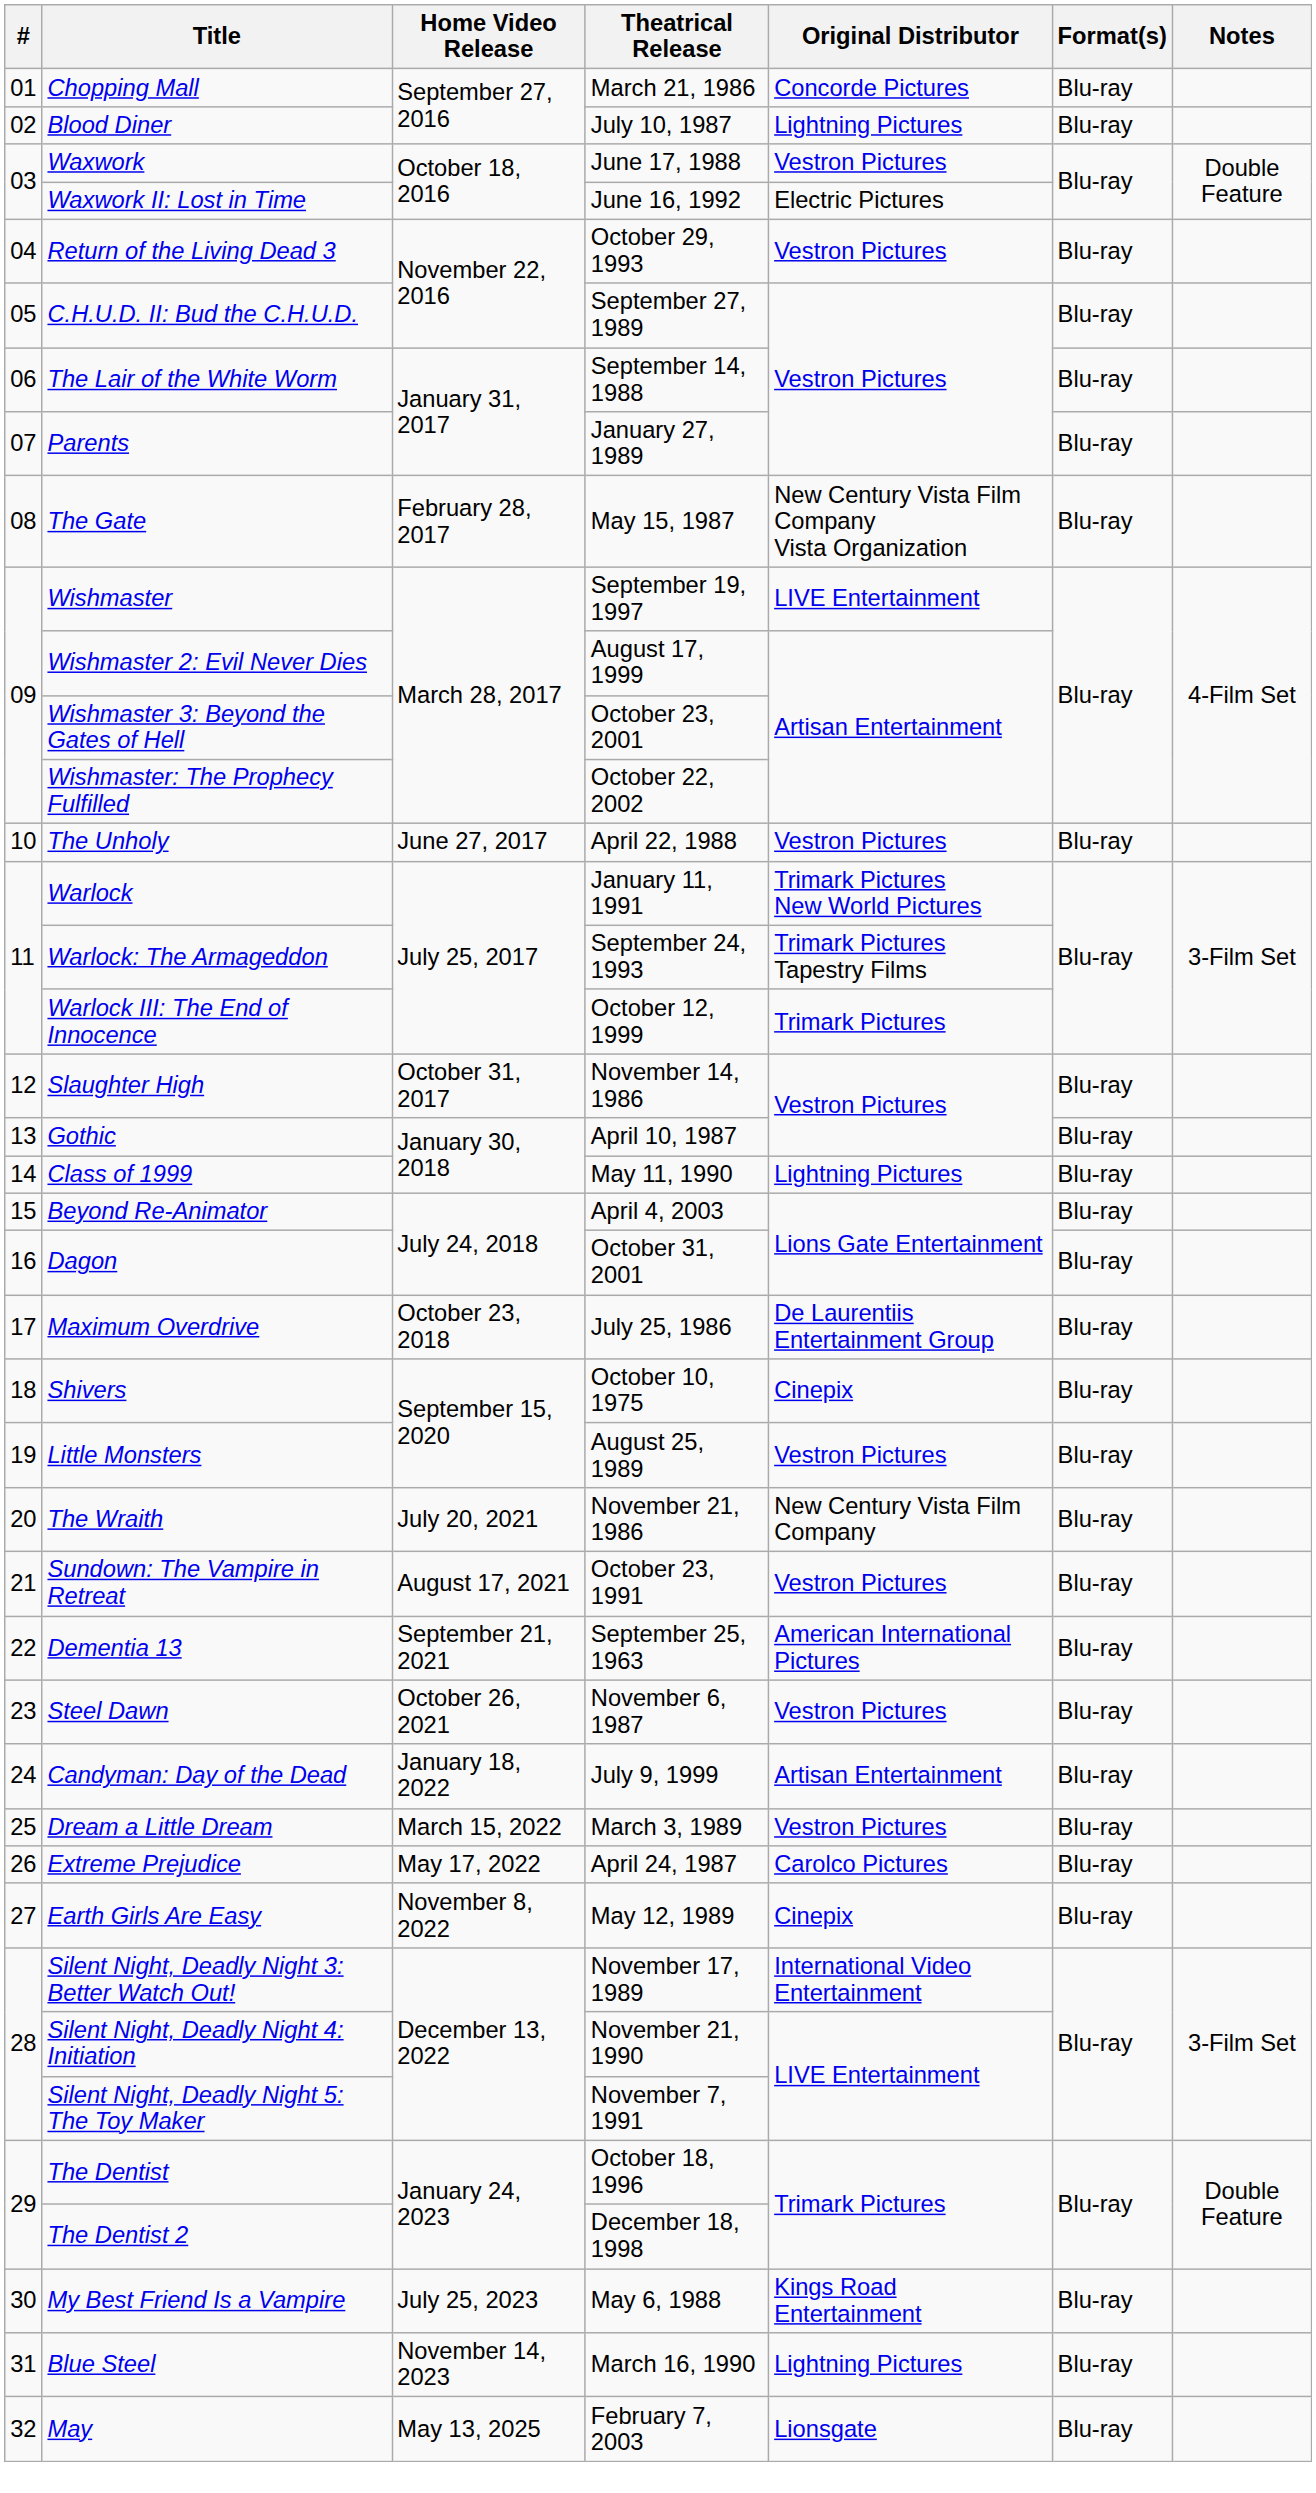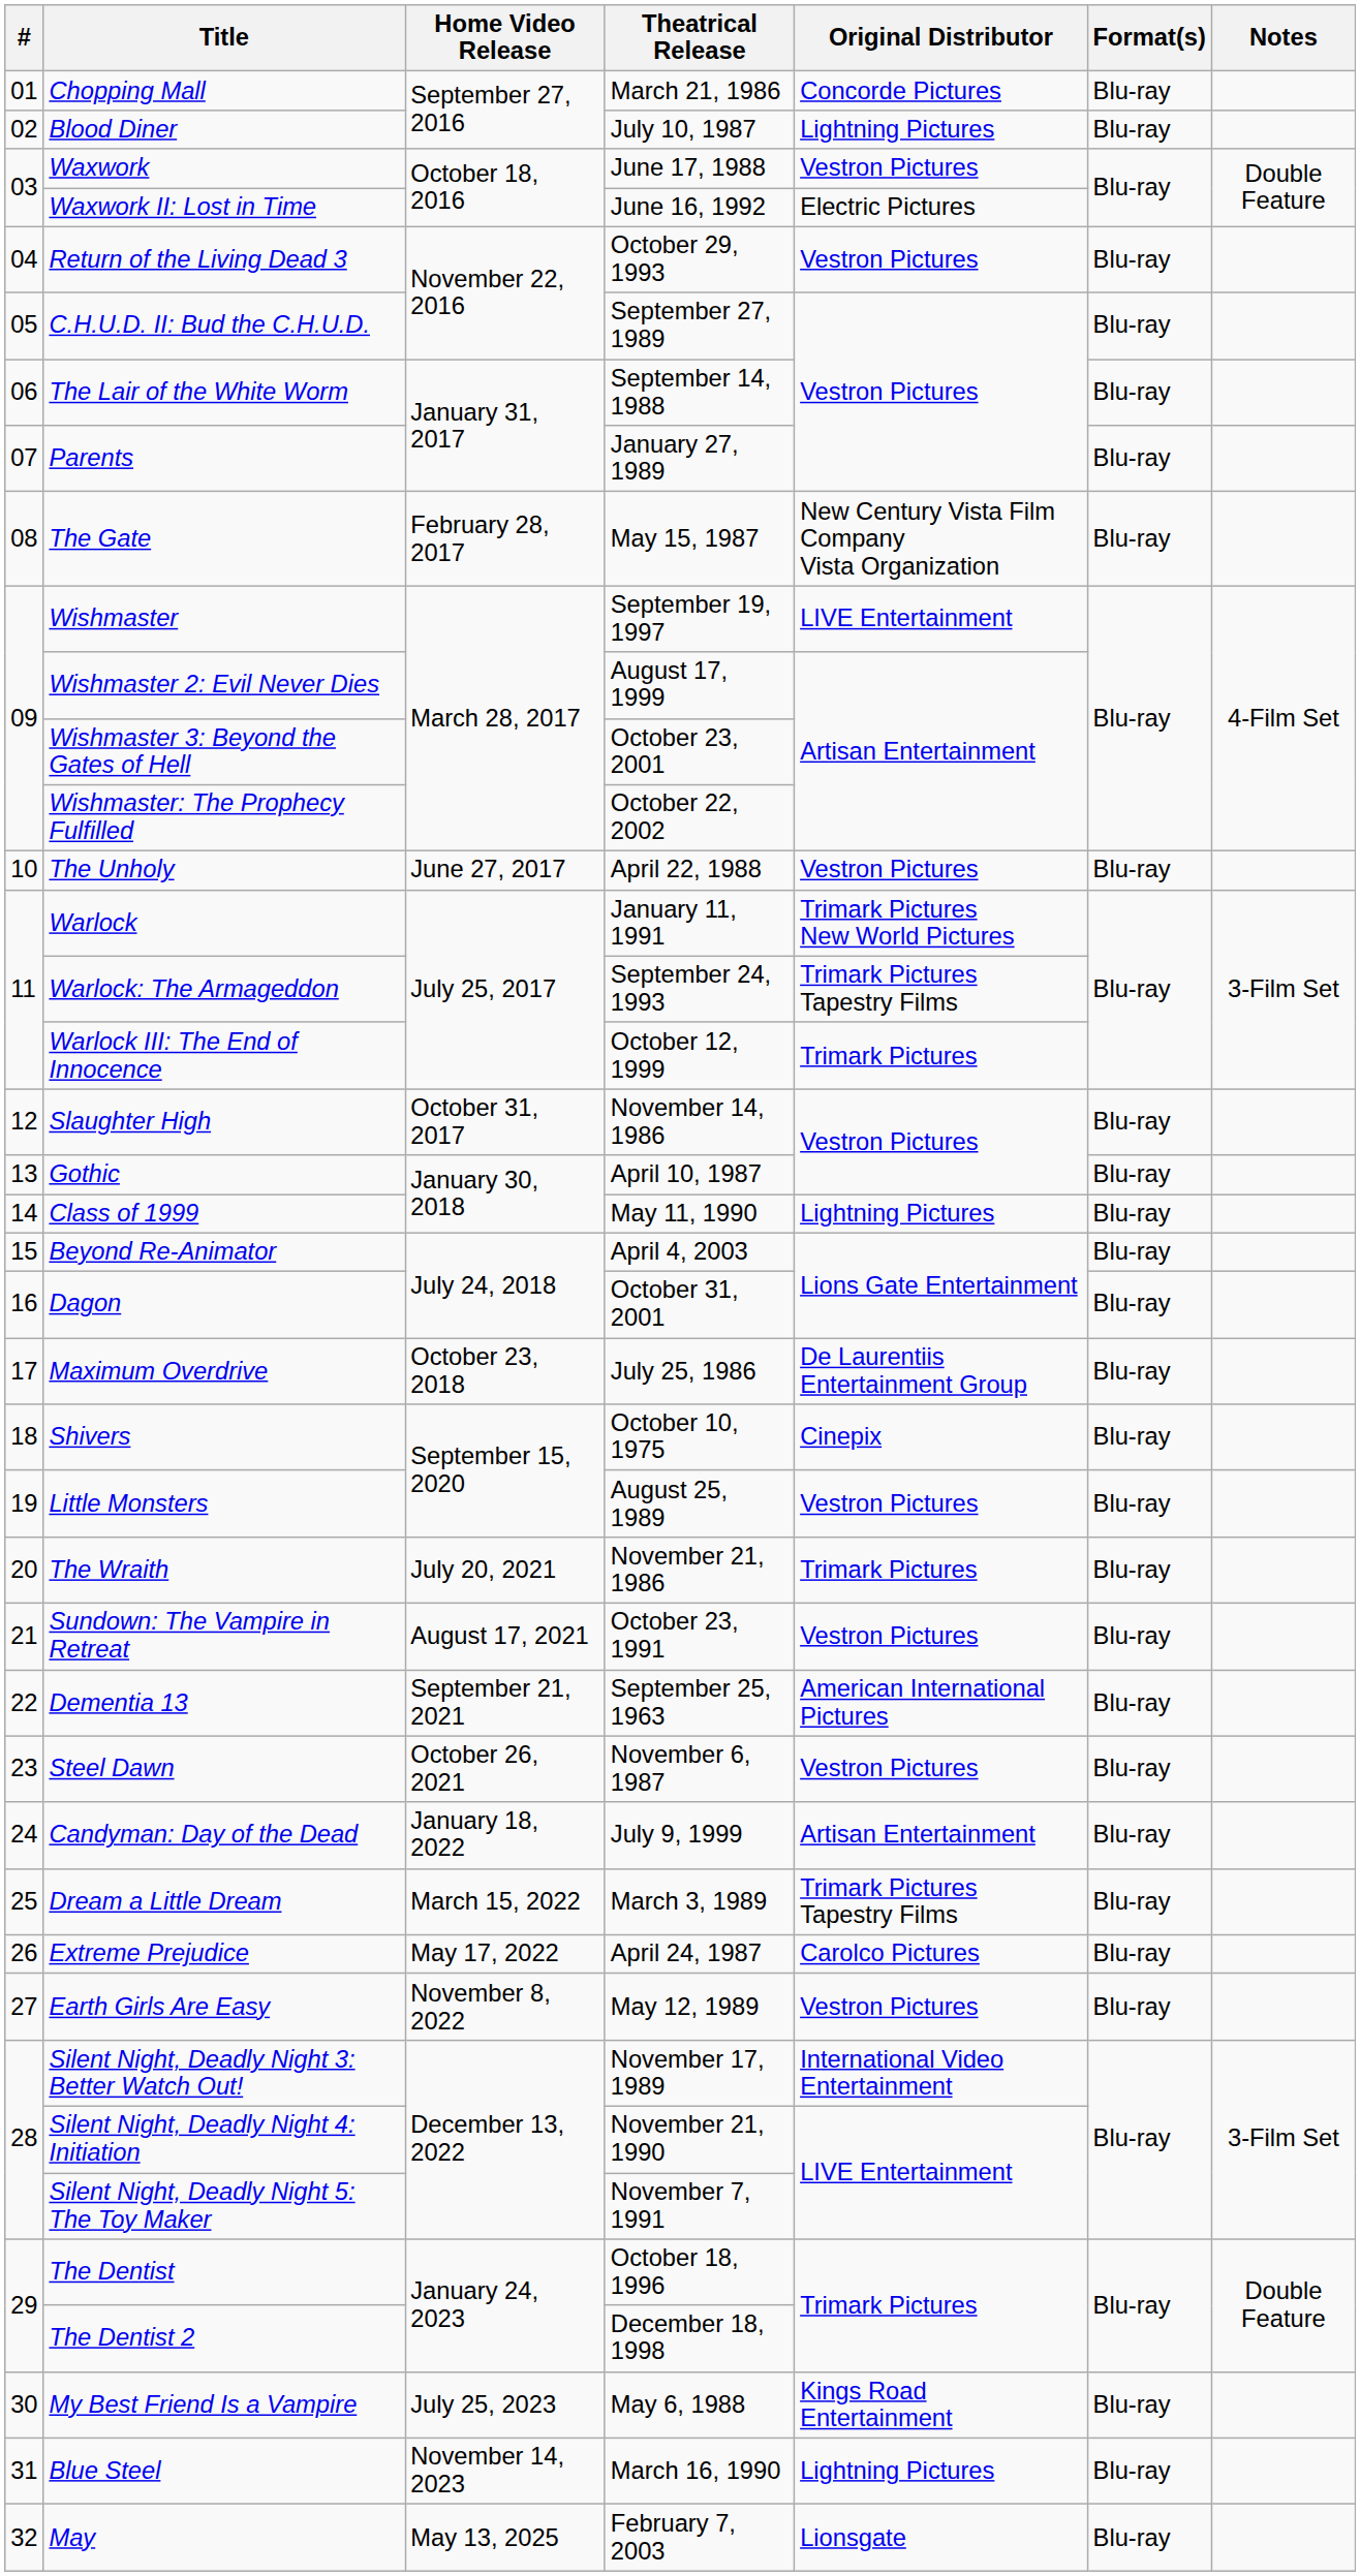 <table class="wikitable sortable" width="100%">
 <tr>
 <th>#</th>
 <th>Title</th>
 <th>Home Video Release</th>
 <th>Theatrical Release</th>
 <th>Original Distributor</th>
 <th>Format(s)</th>
 <th>Notes</th>
 </tr>
 <tr>
 <td>01</td>
 <td><em><a href='#'>Chopping Mall</a></em></td>
 <td rowspan="2">September 27, 2016</td>
 <td>March 21, 1986</td>
 <td><a href='#'>Concorde Pictures</a></td>
 <td>Blu-ray</td>
 <td></td>
 </tr>
 <tr>
 <td>02</td>
 <td><em><a href='#'>Blood Diner</a></em></td>
 <td>July 10, 1987</td>
 <td><a href='#'>Lightning Pictures</a></td>
 <td>Blu-ray</td>
 <td></td>
 </tr>
 <tr>
 <td rowspan="2">03</td>
 <td><em><a href='#'>Waxwork</a></em></td>
 <td rowspan="2">October 18, 2016</td>
 <td>June 17, 1988</td>
 <td><a href='#'>Vestron Pictures</a></td>
 <td rowspan="2">Blu-ray</td>
 <td rowspan="2" align="center">Double Feature</td>
 </tr>
 <tr>
 <td><em><a href='#'>Waxwork II: Lost in Time</a></em></td>
 <td>June 16, 1992</td>
 <td>Electric Pictures</td>
 </tr>
 <tr>
 <td>04</td>
 <td><em><a href='#'>Return of the Living Dead 3</a></em></td>
 <td rowspan="2">November 22, 2016</td>
 <td>October 29, 1993</td>
 <td><a href='#'>Vestron Pictures</a></td>
 <td>Blu-ray</td>
 <td></td>
 </tr>
 <tr>
 <td>05</td>
 <td><em><a href='#'>C.H.U.D. II: Bud the C.H.U.D.</a></em></td>
 <td>September 27, 1989</td>
 <td rowspan="3"><a href='#'>Vestron Pictures</a></td>
 <td>Blu-ray</td>
 <td></td>
 </tr>
 <tr>
 <td>06</td>
 <td><em><a href='#'>The Lair of the White Worm</a></em></td>
 <td rowspan="2">January 31, 2017</td>
 <td>September 14, 1988</td>
 <td>Blu-ray</td>
 <td></td>
 </tr>
 <tr>
 <td>07</td>
 <td><em><a href='#'>Parents</a></em></td>
 <td>January 27, 1989</td>
 <td>Blu-ray</td>
 <td></td>
 </tr>
 <tr>
 <td>08</td>
 <td><em><a href='#'>The Gate</a></em></td>
 <td>February 28, 2017</td>
 <td>May 15, 1987</td>
 <td>New Century Vista Film Company<br>Vista Organization</td>
 <td>Blu-ray</td>
 <td></td>
 </tr>
 <tr>
 <td rowspan="4">09</td>
 <td><em><a href='#'>Wishmaster</a></em></td>
 <td rowspan="4">March 28, 2017</td>
 <td>September 19, 1997</td>
 <td><a href='#'>LIVE Entertainment</a></td>
 <td rowspan="4">Blu-ray</td>
 <td rowspan="4" align="center">4-Film Set</td>
 </tr>
 <tr>
 <td><em><a href='#'>Wishmaster 2: Evil Never Dies</a></em></td>
 <td>August 17, 1999</td>
 <td rowspan="3"><a href='#'>Artisan Entertainment</a></td>
 </tr>
 <tr>
 <td><em><a href='#'>Wishmaster 3: Beyond the Gates of Hell</a></em></td>
 <td>October 23, 2001</td>
 </tr>
 <tr>
 <td><em><a href='#'>Wishmaster: The Prophecy Fulfilled</a></em></td>
 <td>October 22, 2002</td>
 </tr>
 <tr>
 <td>10</td>
 <td><em><a href='#'>The Unholy</a></em></td>
 <td>June 27, 2017</td>
 <td>April 22, 1988</td>
 <td><a href='#'>Vestron Pictures</a></td>
 <td>Blu-ray</td>
 <td></td>
 </tr>
 <tr>
 <td rowspan="3">11</td>
 <td><em><a href='#'>Warlock</a></em></td>
 <td rowspan="3">July 25, 2017</td>
 <td>January 11, 1991</td>
 <td><a href='#'>Trimark Pictures</a><br><a href='#'>New World Pictures</a></td>
 <td rowspan="3">Blu-ray</td>
 <td rowspan="3" align="center">3-Film Set</td>
 </tr>
 <tr>
 <td><em><a href='#'>Warlock: The Armageddon</a></em></td>
 <td>September 24, 1993</td>
 <td><a href='#'>Trimark Pictures</a><br>Tapestry Films</td>
 </tr>
 <tr>
 <td><em><a href='#'>Warlock III: The End of Innocence</a></em></td>
 <td>October 12, 1999</td>
 <td><a href='#'>Trimark Pictures</a></td>
 </tr>
 <tr>
 <td>12</td>
 <td><em><a href='#'>Slaughter High</a></em></td>
 <td>October 31, 2017</td>
 <td>November 14, 1986</td>
 <td rowspan="2"><a href='#'>Vestron Pictures</a></td>
 <td>Blu-ray</td>
 <td></td>
 </tr>
 <tr>
 <td>13</td>
 <td><em><a href='#'>Gothic</a></em></td>
 <td rowspan="2">January 30, 2018</td>
 <td>April 10, 1987</td>
 <td>Blu-ray</td>
 <td></td>
 </tr>
 <tr>
 <td>14</td>
 <td><em><a href='#'>Class of 1999</a></em></td>
 <td>May 11, 1990</td>
 <td><a href='#'>Lightning Pictures</a></td>
 <td>Blu-ray</td>
 <td></td>
 </tr>
 <tr>
 <td>15</td>
 <td><em><a href='#'>Beyond Re-Animator</a></em></td>
 <td rowspan="2">July 24, 2018</td>
 <td>April 4, 2003</td>
 <td rowspan="2"><a href='#'>Lions Gate Entertainment</a></td>
 <td>Blu-ray</td>
 <td></td>
 </tr>
 <tr>
 <td>16</td>
 <td><em><a href='#'>Dagon</a></em></td>
 <td>October 31, 2001</td>
 <td>Blu-ray</td>
 <td></td>
 </tr>
 <tr>
 <td>17</td>
 <td><em><a href='#'>Maximum Overdrive</a></em></td>
 <td>October 23, 2018</td>
 <td>July 25, 1986</td>
 <td><a href='#'>De Laurentiis Entertainment Group</a></td>
 <td>Blu-ray</td>
 <td></td>
 </tr>
 <tr>
 <td>18</td>
 <td><em><a href='#'>Shivers</a></em></td>
 <td rowspan="2">September 15, 2020</td>
 <td>October 10, 1975</td>
 <td><a href='#'>Cinepix</a></td>
 <td>Blu-ray</td>
 <td></td>
 </tr>
 <tr>
 <td>19</td>
 <td><em><a href='#'>Little Monsters</a></em></td>
 <td>August 25, 1989</td>
 <td><a href='#'>Vestron Pictures</a></td>
 <td>Blu-ray</td>
 <td></td>
 </tr>
 <tr>
 <td>20</td>
 <td><em><a href='#'>The Wraith</a></em></td>
 <td>July 20, 2021</td>
 <td>November 21, 1986</td>
-<td>New Century Vista Film Company</td>
+<td><a href='#'>Trimark Pictures</a></td>
 <td>Blu-ray</td>
 <td></td>
 </tr>
 <tr>
 <td>21</td>
 <td><em><a href='#'>Sundown: The Vampire in Retreat</a></em></td>
 <td>August 17, 2021</td>
 <td>October 23, 1991</td>
 <td><a href='#'>Vestron Pictures</a></td>
 <td>Blu-ray</td>
 <td></td>
 </tr>
 <tr>
 <td>22</td>
 <td><em><a href='#'>Dementia 13</a></em></td>
 <td>September 21, 2021</td>
 <td>September 25, 1963</td>
 <td><a href='#'>American International Pictures</a></td>
 <td>Blu-ray</td>
 <td></td>
 </tr>
 <tr>
 <td>23</td>
 <td><em><a href='#'>Steel Dawn</a></em></td>
 <td>October 26, 2021</td>
 <td>November 6, 1987</td>
 <td><a href='#'>Vestron Pictures</a></td>
 <td>Blu-ray</td>
 <td></td>
 </tr>
 <tr>
 <td>24</td>
 <td><em><a href='#'>Candyman: Day of the Dead</a></em></td>
 <td>January 18, 2022</td>
 <td>July 9, 1999</td>
 <td><a href='#'>Artisan Entertainment</a></td>
 <td>Blu-ray</td>
 <td></td>
 </tr>
 <tr>
 <td>25</td>
 <td><em><a href='#'>Dream a Little Dream</a></em></td>
 <td>March 15, 2022</td>
 <td>March 3, 1989</td>
-<td><a href='#'>Vestron Pictures</a></td>
+<td><a href='#'>Trimark Pictures</a><br>Tapestry Films</td>
 <td>Blu-ray</td>
 <td></td>
 </tr>
 <tr>
 <td>26</td>
 <td><em><a href='#'>Extreme Prejudice</a></em></td>
 <td>May 17, 2022</td>
 <td>April 24, 1987</td>
 <td><a href='#'>Carolco Pictures</a></td>
 <td>Blu-ray</td>
 <td></td>
 </tr>
 <tr>
 <td>27</td>
 <td><em><a href='#'>Earth Girls Are Easy</a></em></td>
 <td>November 8, 2022</td>
 <td>May 12, 1989</td>
-<td><a href='#'>Cinepix</a></td>
+<td><a href='#'>Vestron Pictures</a></td>
 <td>Blu-ray</td>
 <td></td>
 </tr>
 <tr>
 <td rowspan="3">28</td>
 <td><em><a href='#'>Silent Night, Deadly Night 3: Better Watch Out!</a></em></td>
 <td rowspan="3">December 13, 2022</td>
 <td>November 17, 1989</td>
 <td><a href='#'>International Video Entertainment</a></td>
 <td rowspan="3">Blu-ray</td>
 <td rowspan="3" align="center">3-Film Set</td>
 </tr>
 <tr>
 <td><em><a href='#'>Silent Night, Deadly Night 4: Initiation</a></em></td>
 <td>November 21, 1990</td>
 <td rowspan="2"><a href='#'>LIVE Entertainment</a></td>
 </tr>
 <tr>
 <td><em><a href='#'>Silent Night, Deadly Night 5: The Toy Maker</a></em></td>
 <td>November 7, 1991</td>
 </tr>
 <tr>
 <td rowspan="2">29</td>
 <td><em><a href='#'>The Dentist</a></em></td>
 <td rowspan="2">January 24, 2023</td>
 <td>October 18, 1996</td>
 <td rowspan="2"><a href='#'>Trimark Pictures</a></td>
 <td rowspan="2">Blu-ray</td>
 <td rowspan="2" align="center">Double Feature</td>
 </tr>
 <tr>
 <td><em><a href='#'>The Dentist 2</a></em></td>
 <td>December 18, 1998</td>
 </tr>
 <tr>
 <td>30</td>
 <td><em><a href='#'>My Best Friend Is a Vampire</a></em></td>
 <td>July 25, 2023</td>
 <td>May 6, 1988</td>
 <td><a href='#'>Kings Road Entertainment</a></td>
 <td>Blu-ray</td>
 <td></td>
 </tr>
 <tr>
 <td>31</td>
 <td><em><a href='#'>Blue Steel</a></em></td>
 <td>November 14, 2023</td>
 <td>March 16, 1990</td>
 <td><a href='#'>Lightning Pictures</a></td>
 <td>Blu-ray</td>
 <td></td>
 </tr>
 <tr>
 <td>32</td>
 <td><em><a href='#'>May</a></em></td>
 <td>May 13, 2025</td>
 <td>February 7, 2003</td>
 <td><a href='#'>Lionsgate</a></td>
 <td>Blu-ray</td>
 <td></td>
 </tr>
 </table>
